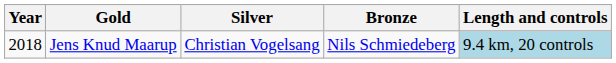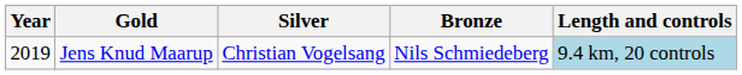 <table class="wikitable">
 <tr>
 <th>Year</th>
 <th>Gold</th>
 <th>Silver</th>
 <th>Bronze</th>
 <th>Length and controls</th>
 </tr>
 <tr>
-<td>2018</td>
+<td>2019</td>
 <td> <a href='#'>Jens Knud Maarup</a></td>
 <td> <a href='#'>Christian Vogelsang</a></td>
 <td> <a href='#'>Nils Schmiedeberg</a></td>
 <td style="background: lightblue;">9.4 km, 20 controls</td>
 </tr>
 </table>
